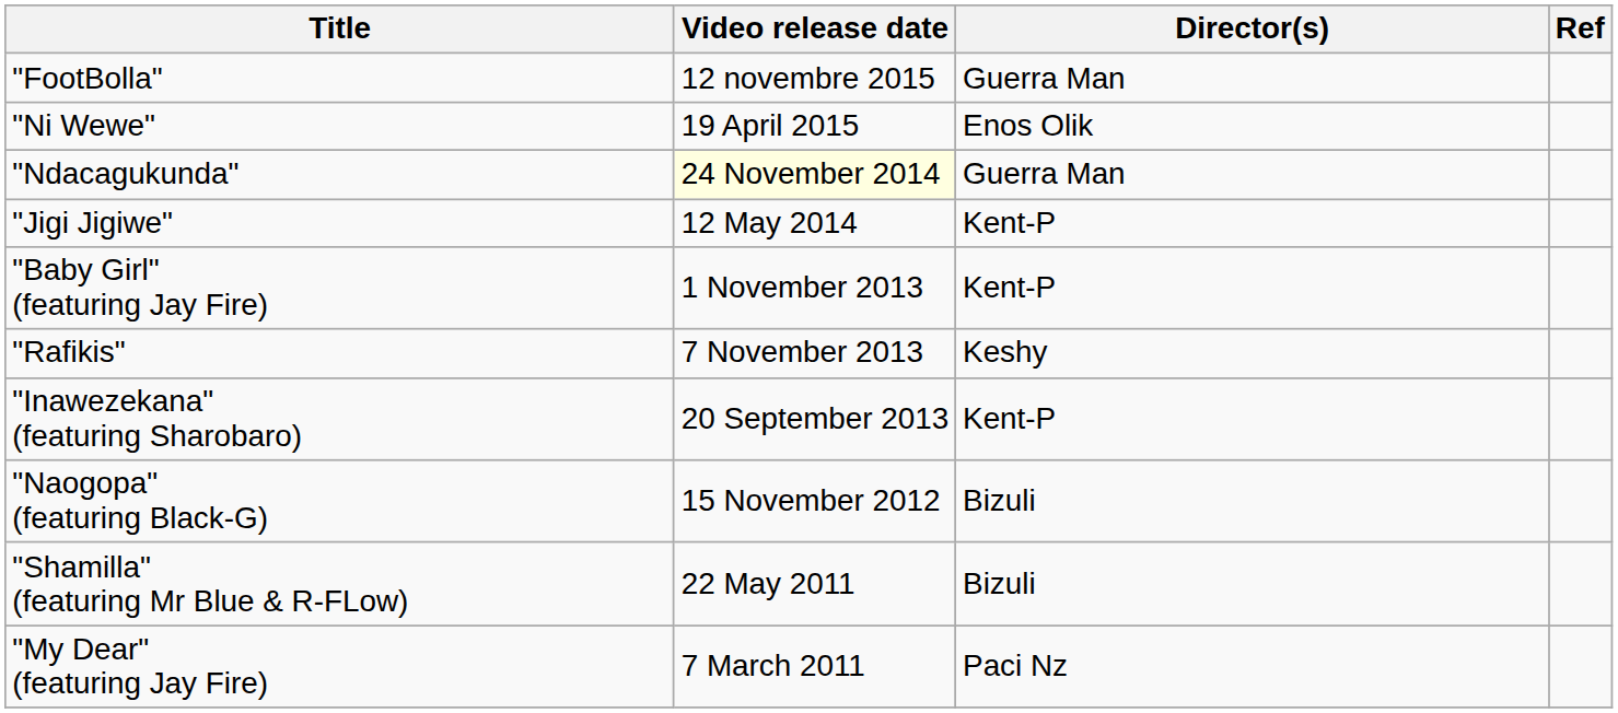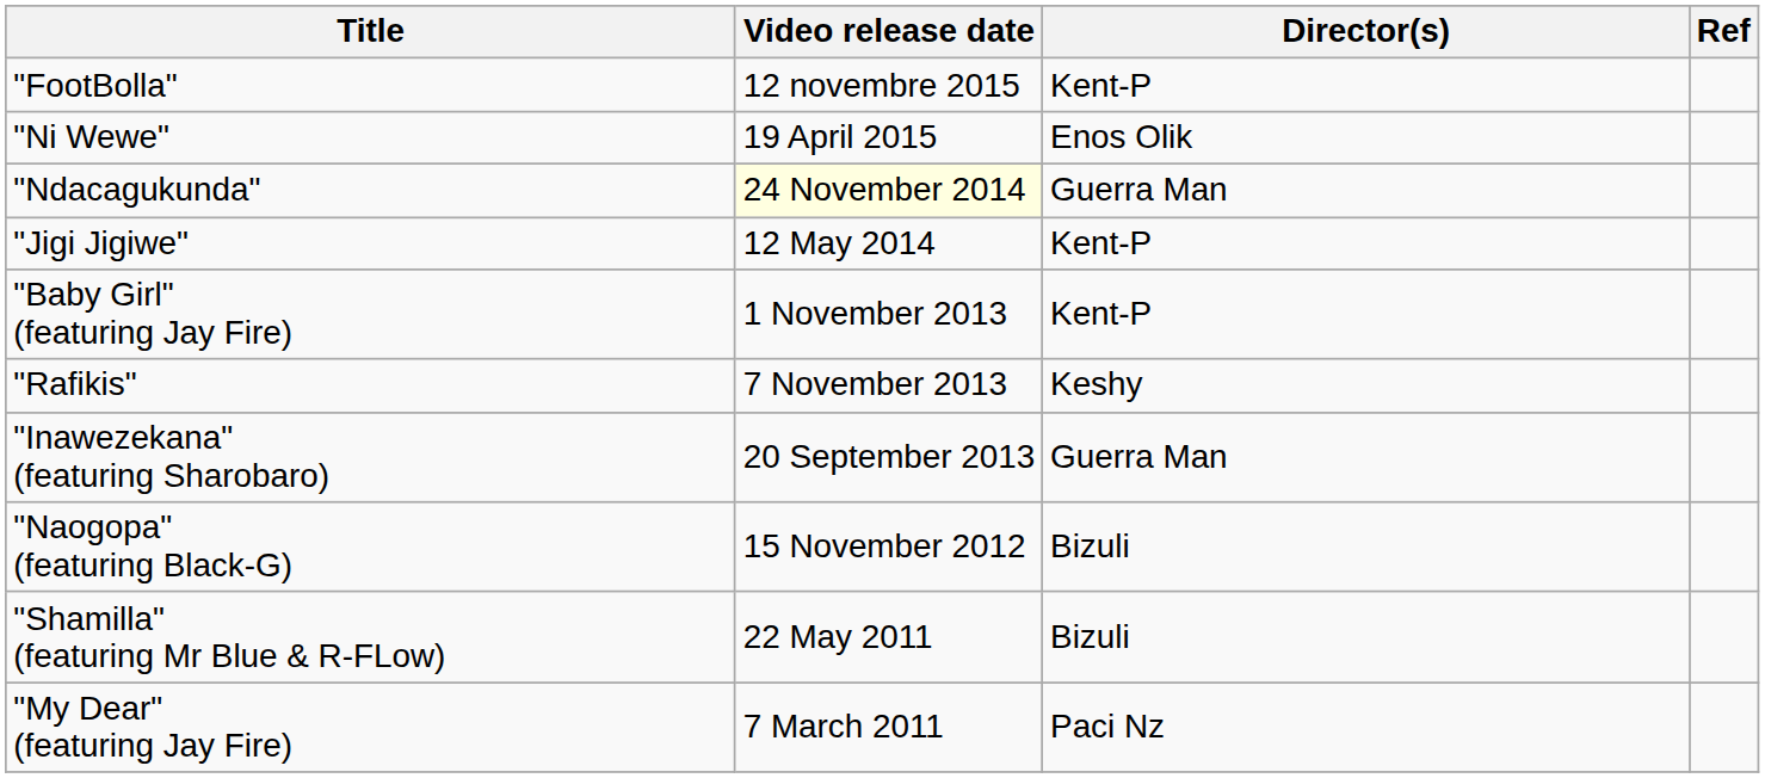 <table class = "wikitable sortable">
 <tr>
 <th scope="col" style="width:21.5em;">Title</th>
 <th scope="col">Video release date</th>
 <th scope="col" style="width:19em;">Director(s)</th>
 <th scope="col">Ref</th>
 </tr>
 <tr>
 <td>"FootBolla"</td>
 <td>12 novembre 2015</td>
-<td>Guerra Man</td>
+<td>Kent-P</td>
 <td></td>
 </tr>
 <tr>
 <td>"Ni Wewe"</td>
 <td>19 April 2015</td>
 <td>Enos Olik</td>
 <td></td>
 </tr>
 <tr>
 <td>"Ndacagukunda"</td>
 <td style="background: lightyellow;">24 November 2014</td>
 <td>Guerra Man</td>
 <td></td>
 </tr>
 <tr>
 <td>"Jigi Jigiwe"</td>
 <td>12 May 2014</td>
 <td>Kent-P</td>
 <td></td>
 </tr>
 <tr>
 <td>"Baby Girl" <br><span>(featuring Jay Fire)</span></td>
 <td>1 November 2013</td>
 <td>Kent-P</td>
 <td rowspan="1"></td>
 </tr>
 <tr>
 <td>"Rafikis"</td>
 <td>7 November 2013</td>
 <td>Keshy</td>
 <td></td>
 </tr>
 <tr>
 <td>"Inawezekana" <br><span>(featuring Sharobaro)</span></td>
 <td>20 September 2013</td>
-<td>Kent-P</td>
+<td>Guerra Man</td>
 <td rowspan="1"></td>
 </tr>
 <tr>
 <td>"Naogopa" <br><span>(featuring Black-G)</span></td>
 <td>15 November 2012</td>
 <td>Bizuli</td>
 <td></td>
 </tr>
 <tr>
 <td>"Shamilla" <br><span>(featuring Mr Blue & R-FLow)</span></td>
 <td>22 May 2011</td>
 <td>Bizuli</td>
 <td></td>
 </tr>
 <tr>
 <td>"My Dear"  <br><span>(featuring Jay Fire)</span></td>
 <td>7 March 2011</td>
 <td>Paci Nz</td>
 <td></td>
 </tr>
 </table>
